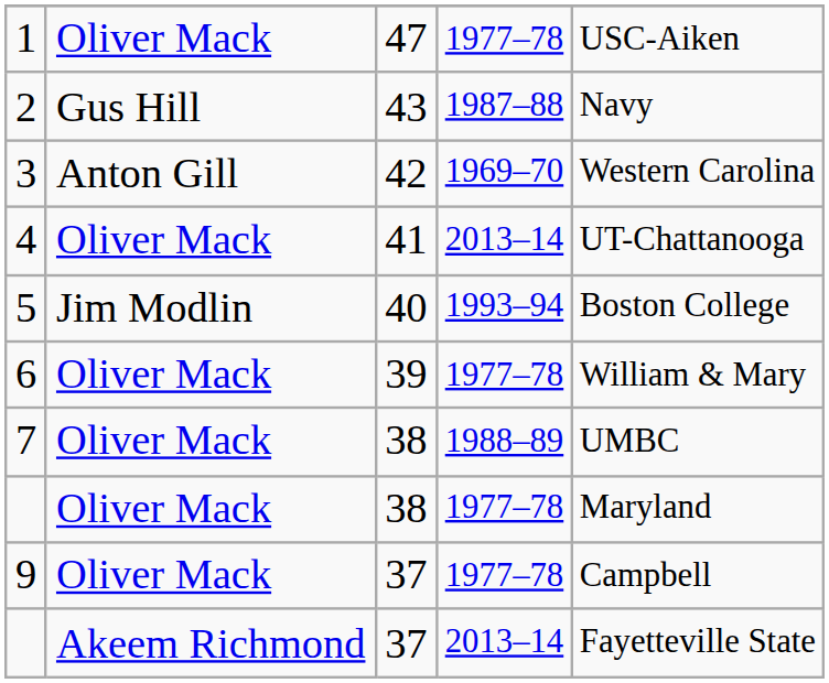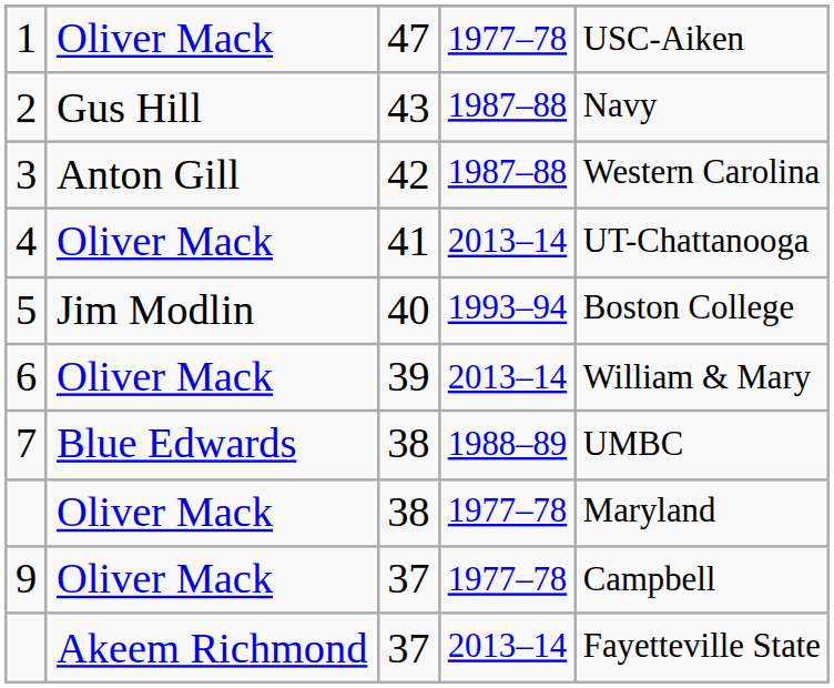 <table class="wikitable">
 <tr>
 </tr>
 <tr>
 <td>1</td>
 <td><a href='#'>Oliver Mack</a></td>
 <td>47</td>
 <td style="font-size:80%;"><a href='#'>1977–78</a></td>
 <td style="font-size:80%;">USC-Aiken</td>
 </tr>
 <tr>
 <td>2</td>
 <td>Gus Hill</td>
 <td>43</td>
 <td style="font-size:80%;"><a href='#'>1987–88</a></td>
 <td style="font-size:80%;">Navy</td>
 </tr>
 <tr>
 <td>3</td>
 <td>Anton Gill</td>
 <td>42</td>
-<td style="font-size:80%;"><a href='#'>1969–70</a></td>
+<td style="font-size:80%;"><a href='#'>1987–88</a></td>
 <td style="font-size:80%;">Western Carolina</td>
 </tr>
 <tr>
 <td>4</td>
 <td><a href='#'>Oliver Mack</a></td>
 <td>41</td>
 <td style="font-size:80%;"><a href='#'>2013–14</a></td>
 <td style="font-size:80%;">UT-Chattanooga</td>
 </tr>
 <tr>
 <td>5</td>
 <td>Jim Modlin</td>
 <td>40</td>
 <td style="font-size:80%;"><a href='#'>1993–94</a></td>
 <td style="font-size:80%;">Boston College</td>
 </tr>
 <tr>
 <td>6</td>
 <td><a href='#'>Oliver Mack</a></td>
 <td>39</td>
-<td style="font-size:80%;"><a href='#'>1977–78</a></td>
+<td style="font-size:80%;"><a href='#'>2013–14</a></td>
 <td style="font-size:80%;">William & Mary</td>
 </tr>
 <tr>
 <td>7</td>
-<td><a href='#'>Oliver Mack</a></td>
+<td><a href='#'>Blue Edwards</a></td>
 <td>38</td>
 <td style="font-size:80%;"><a href='#'>1988–89</a></td>
 <td style="font-size:80%;">UMBC</td>
 </tr>
 <tr>
 <td></td>
 <td><a href='#'>Oliver Mack</a></td>
 <td>38</td>
 <td style="font-size:80%;"><a href='#'>1977–78</a></td>
 <td style="font-size:80%;">Maryland</td>
 </tr>
 <tr>
 <td>9</td>
 <td><a href='#'>Oliver Mack</a></td>
 <td>37</td>
 <td style="font-size:80%;"><a href='#'>1977–78</a></td>
 <td style="font-size:80%;">Campbell</td>
 </tr>
 <tr>
 <td></td>
 <td><a href='#'>Akeem Richmond</a></td>
 <td>37</td>
 <td style="font-size:80%;"><a href='#'>2013–14</a></td>
 <td style="font-size:80%;">Fayetteville State</td>
 </tr>
 </table>
